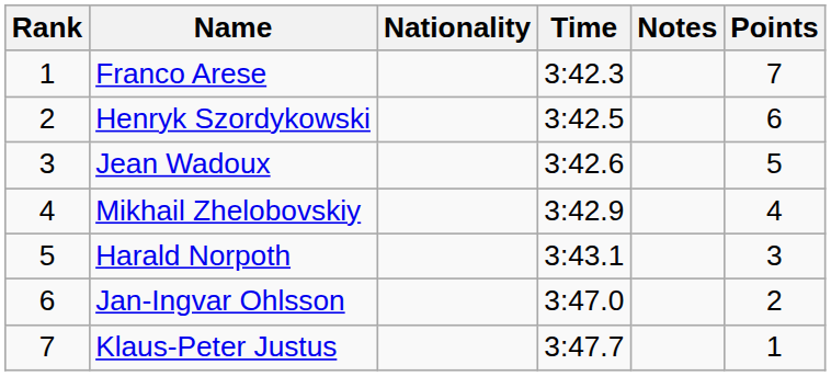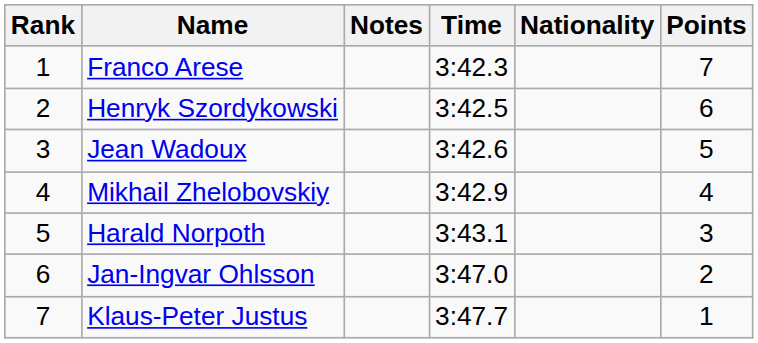 <table class="wikitable sortable" style="text-align:center">
 <tr>
 <th>Rank</th>
 <th>Name</th>
+<th>Notes</th>
+<th>Time</th>
 <th>Nationality</th>
-<th>Time</th>
-<th>Notes</th>
 <th>Points</th>
 </tr>
 <tr>
 <td>1</td>
 <td align=left><a href='#'>Franco Arese</a></td>
+<td></td>
+<td>3:42.3</td>
 <td align=left></td>
-<td>3:42.3</td>
-<td></td>
 <td>7</td>
 </tr>
 <tr>
 <td>2</td>
 <td align=left><a href='#'>Henryk Szordykowski</a></td>
+<td></td>
+<td>3:42.5</td>
 <td align=left></td>
-<td>3:42.5</td>
-<td></td>
 <td>6</td>
 </tr>
 <tr>
 <td>3</td>
 <td align=left><a href='#'>Jean Wadoux</a></td>
+<td></td>
+<td>3:42.6</td>
 <td align=left></td>
-<td>3:42.6</td>
-<td></td>
 <td>5</td>
 </tr>
 <tr>
 <td>4</td>
 <td align=left><a href='#'>Mikhail Zhelobovskiy</a></td>
+<td></td>
+<td>3:42.9</td>
 <td align=left></td>
-<td>3:42.9</td>
-<td></td>
 <td>4</td>
 </tr>
 <tr>
 <td>5</td>
 <td align=left><a href='#'>Harald Norpoth</a></td>
+<td></td>
+<td>3:43.1</td>
 <td align=left></td>
-<td>3:43.1</td>
-<td></td>
 <td>3</td>
 </tr>
 <tr>
 <td>6</td>
 <td align=left><a href='#'>Jan-Ingvar Ohlsson</a></td>
+<td></td>
+<td>3:47.0</td>
 <td align=left></td>
-<td>3:47.0</td>
-<td></td>
 <td>2</td>
 </tr>
 <tr>
 <td>7</td>
 <td align=left><a href='#'>Klaus-Peter Justus</a></td>
+<td></td>
+<td>3:47.7</td>
 <td align=left></td>
-<td>3:47.7</td>
-<td></td>
 <td>1</td>
 </tr>
 </table>
